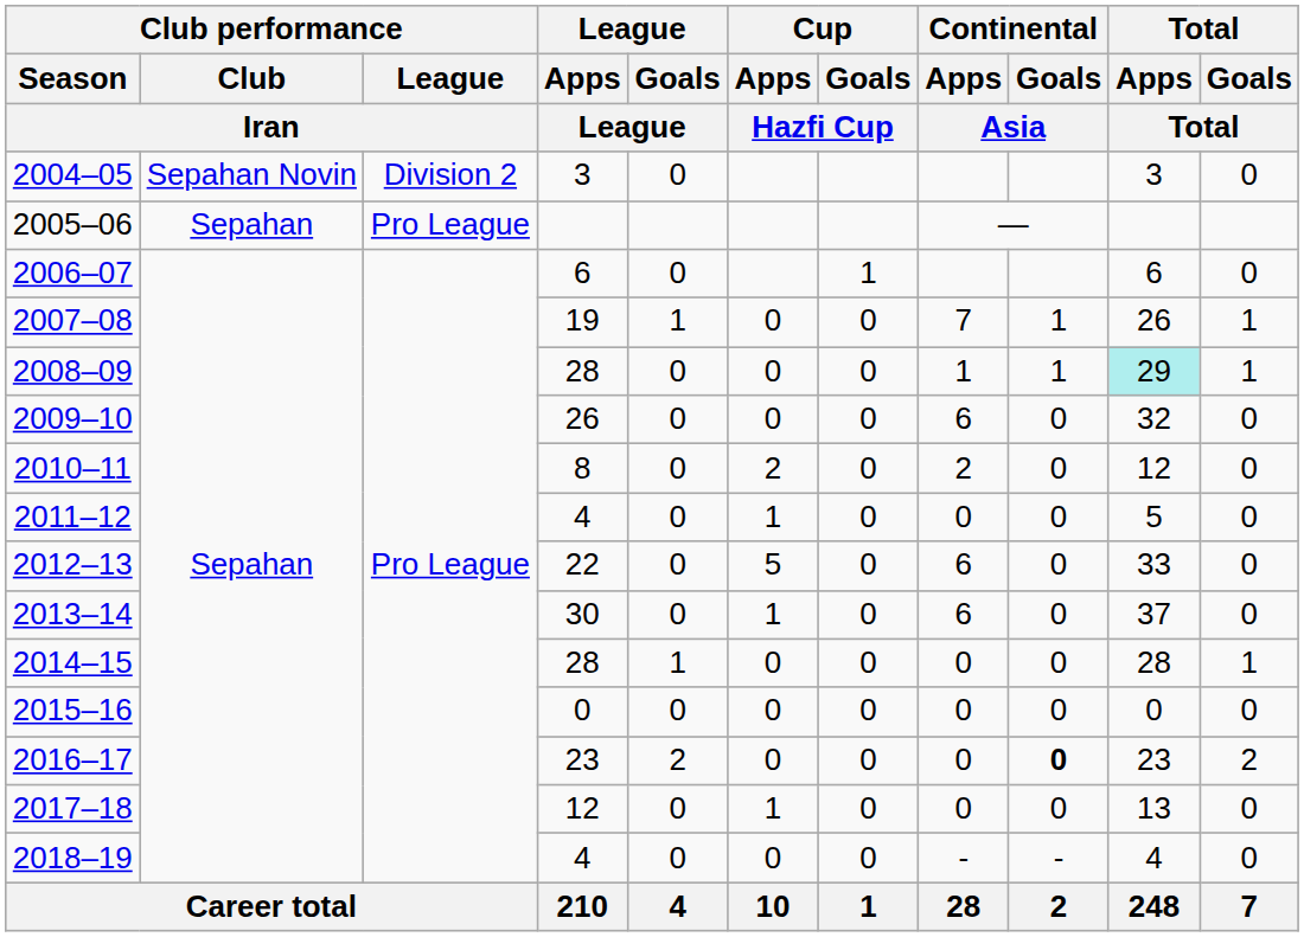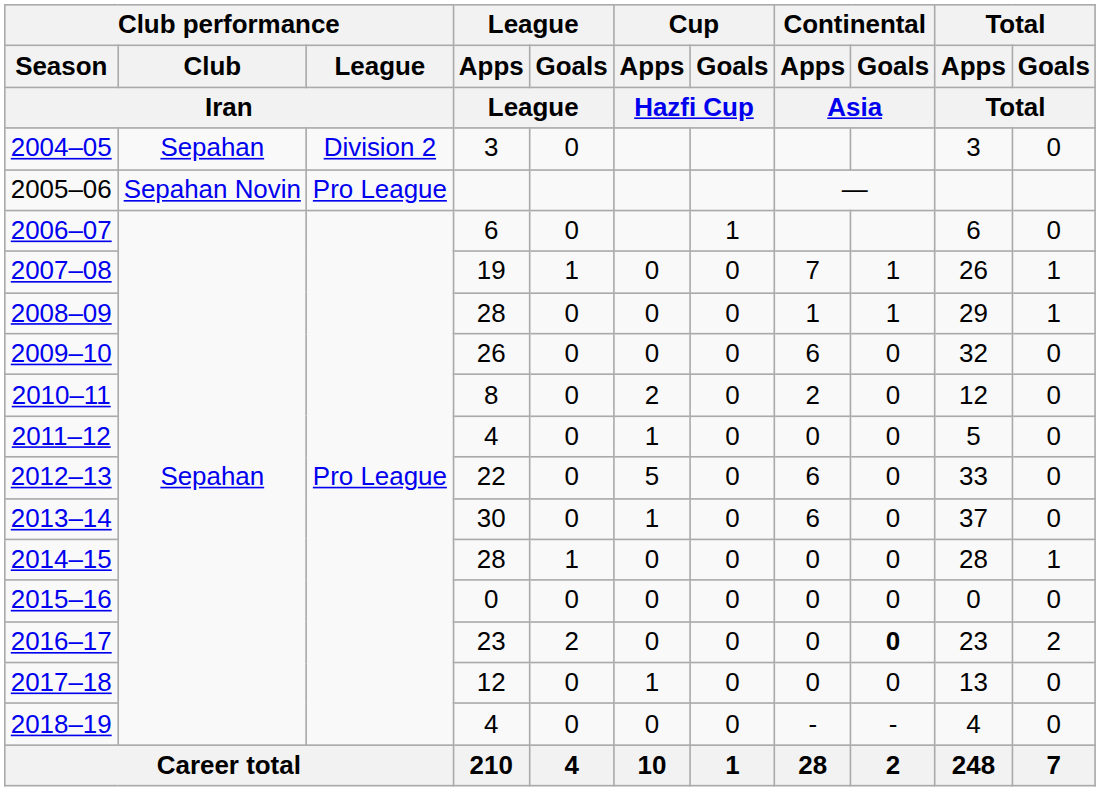 <table class="wikitable" style="text-align:center">
 <tr>
 <th colspan=3>Club performance</th>
 <th colspan=2>League</th>
 <th colspan=2>Cup</th>
 <th colspan=2>Continental</th>
 <th colspan=2>Total</th>
 </tr>
 <tr>
 <th>Season</th>
 <th>Club</th>
 <th>League</th>
 <th>Apps</th>
 <th>Goals</th>
 <th>Apps</th>
 <th>Goals</th>
 <th>Apps</th>
 <th>Goals</th>
 <th>Apps</th>
 <th>Goals</th>
 </tr>
 <tr>
 <th colspan=3>Iran</th>
 <th colspan=2>League</th>
 <th colspan=2><a href='#'>Hazfi Cup</a></th>
 <th colspan=2><a href='#'>Asia</a></th>
 <th colspan=2>Total</th>
 </tr>
 <tr>
 <td><a href='#'>2004–05</a></td>
-<td><a href='#'>Sepahan Novin</a></td>
+<td><a href='#'>Sepahan</a></td>
 <td><a href='#'>Division 2</a></td>
 <td>3</td>
 <td>0</td>
 <td></td>
 <td></td>
 <td></td>
 <td></td>
 <td>3</td>
 <td>0</td>
 </tr>
 <tr>
 <td>2005–06</td>
-<td><a href='#'>Sepahan</a></td>
+<td><a href='#'>Sepahan Novin</a></td>
 <td><a href='#'>Pro League</a></td>
 <td></td>
 <td></td>
 <td></td>
 <td></td>
 <td colspan="2">—</td>
 <td></td>
 <td></td>
 </tr>
 <tr>
 <td><a href='#'>2006–07</a></td>
 <td rowspan="13"><a href='#'>Sepahan</a></td>
 <td rowspan="13"><a href='#'>Pro League</a></td>
 <td>6</td>
 <td>0</td>
 <td></td>
 <td>1</td>
 <td></td>
 <td></td>
 <td>6</td>
 <td>0</td>
 </tr>
 <tr>
 <td><a href='#'>2007–08</a></td>
 <td>19</td>
 <td>1</td>
 <td>0</td>
 <td>0</td>
 <td>7</td>
 <td>1</td>
 <td>26</td>
 <td>1</td>
 </tr>
 <tr>
 <td><a href='#'>2008–09</a></td>
 <td>28</td>
 <td>0</td>
 <td>0</td>
 <td>0</td>
 <td>1</td>
 <td>1</td>
-<td style="background: paleturquoise;">29</td>
+<td>29</td>
 <td>1</td>
 </tr>
 <tr>
 <td><a href='#'>2009–10</a></td>
 <td>26</td>
 <td>0</td>
 <td>0</td>
 <td>0</td>
 <td>6</td>
 <td>0</td>
 <td>32</td>
 <td>0</td>
 </tr>
 <tr>
 <td><a href='#'>2010–11</a></td>
 <td>8</td>
 <td>0</td>
 <td>2</td>
 <td>0</td>
 <td>2</td>
 <td>0</td>
 <td>12</td>
 <td>0</td>
 </tr>
 <tr>
 <td><a href='#'>2011–12</a></td>
 <td>4</td>
 <td>0</td>
 <td>1</td>
 <td>0</td>
 <td>0</td>
 <td>0</td>
 <td>5</td>
 <td>0</td>
 </tr>
 <tr>
 <td><a href='#'>2012–13</a></td>
 <td>22</td>
 <td>0</td>
 <td>5</td>
 <td>0</td>
 <td>6</td>
 <td>0</td>
 <td>33</td>
 <td>0</td>
 </tr>
 <tr>
 <td><a href='#'>2013–14</a></td>
 <td>30</td>
 <td>0</td>
 <td>1</td>
 <td>0</td>
 <td>6</td>
 <td>0</td>
 <td>37</td>
 <td>0</td>
 </tr>
 <tr>
 <td><a href='#'>2014–15</a></td>
 <td>28</td>
 <td>1</td>
 <td>0</td>
 <td>0</td>
 <td>0</td>
 <td>0</td>
 <td>28</td>
 <td>1</td>
 </tr>
 <tr>
 <td><a href='#'>2015–16</a></td>
 <td>0</td>
 <td>0</td>
 <td>0</td>
 <td>0</td>
 <td>0</td>
 <td>0</td>
 <td>0</td>
 <td>0</td>
 </tr>
 <tr>
 <td><a href='#'>2016–17</a></td>
 <td>23</td>
 <td>2</td>
 <td>0</td>
 <td>0</td>
 <td>0</td>
 <td><strong>0</strong></td>
 <td>23</td>
 <td>2</td>
 </tr>
 <tr>
 <td><a href='#'>2017–18</a></td>
 <td>12</td>
 <td>0</td>
 <td>1</td>
 <td>0</td>
 <td>0</td>
 <td>0</td>
 <td>13</td>
 <td>0</td>
 </tr>
 <tr>
 <td><a href='#'>2018–19</a></td>
 <td>4</td>
 <td>0</td>
 <td>0</td>
 <td>0</td>
 <td>-</td>
 <td>-</td>
 <td>4</td>
 <td>0</td>
 </tr>
 <tr>
 <th colspan=3>Career total</th>
 <th>210</th>
 <th>4</th>
 <th>10</th>
 <th>1</th>
 <th>28</th>
 <th>2</th>
 <th>248</th>
 <th>7</th>
 </tr>
 </table>
